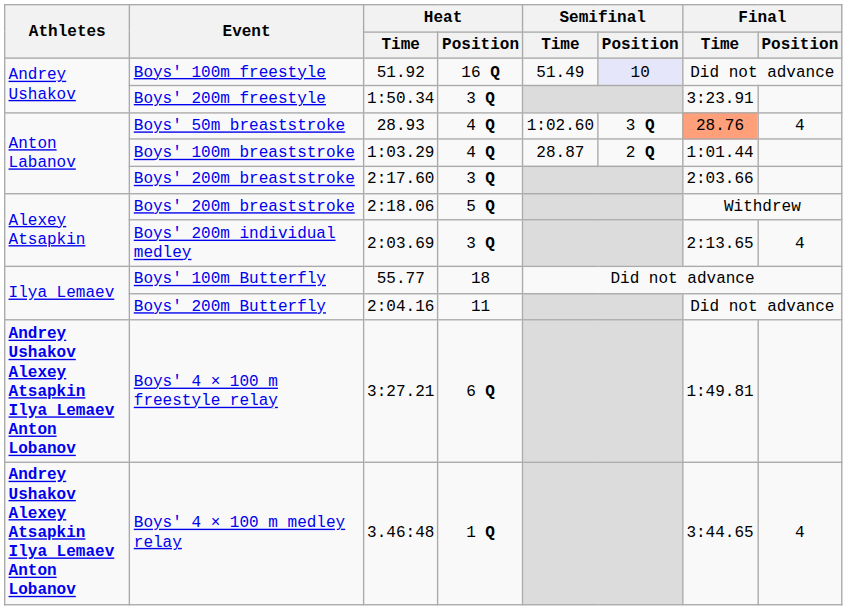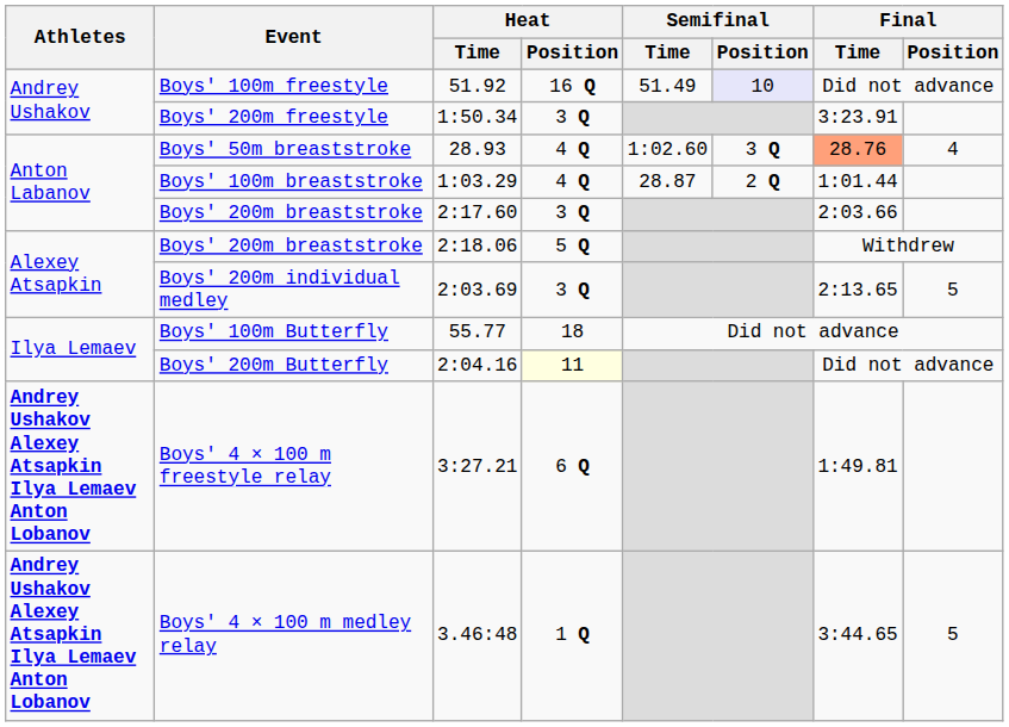 <table class="wikitable" border="1" style="font-size:90%">
 <tr>
 <th rowspan=2>Athletes</th>
 <th rowspan=2>Event</th>
 <th colspan=2>Heat</th>
 <th colspan=2>Semifinal</th>
 <th colspan=2>Final</th>
 </tr>
 <tr>
 <th>Time</th>
 <th>Position</th>
 <th>Time</th>
 <th>Position</th>
 <th>Time</th>
 <th>Position</th>
 </tr>
 <tr>
 <td rowspan=2><a href='#'>Andrey Ushakov</a></td>
 <td><a href='#'>Boys' 100m freestyle</a></td>
 <td align=center>51.92</td>
 <td align=center>16 <strong>Q</strong></td>
 <td align=center>51.49</td>
 <td align=center style="background: lavender;">10</td>
 <td colspan="2" align=center>Did not advance</td>
 </tr>
 <tr>
 <td><a href='#'>Boys' 200m freestyle</a></td>
 <td align=center>1:50.34</td>
 <td align=center>3 <strong>Q</strong></td>
 <td colspan=2 bgcolor=#DCDCDC></td>
 <td align=center>3:23.91</td>
 <td align=center></td>
 </tr>
 <tr>
 <td rowspan=3><a href='#'>Anton Labanov</a></td>
 <td><a href='#'>Boys' 50m breaststroke</a></td>
 <td align=center>28.93</td>
 <td align=center>4 <strong>Q</strong></td>
 <td align=center>1:02.60</td>
 <td align=center>3 <strong>Q</strong></td>
 <td align=center style="background: lightsalmon;">28.76</td>
 <td align=center>4</td>
 </tr>
 <tr>
 <td><a href='#'>Boys' 100m breaststroke</a></td>
 <td align=center>1:03.29</td>
 <td align=center>4 <strong>Q</strong></td>
 <td align=center>28.87</td>
 <td align=center>2 <strong>Q</strong></td>
 <td align=center>1:01.44</td>
 <td align=center></td>
 </tr>
 <tr>
 <td><a href='#'>Boys' 200m breaststroke</a></td>
 <td align=center>2:17.60</td>
 <td align=center>3 <strong>Q</strong></td>
 <td colspan=2 bgcolor=#DCDCDC></td>
 <td align=center>2:03.66</td>
 <td align=center></td>
 </tr>
 <tr>
 <td rowspan=2><a href='#'>Alexey Atsapkin</a></td>
 <td><a href='#'>Boys' 200m breaststroke</a></td>
 <td align=center>2:18.06</td>
 <td align=center>5 <strong>Q</strong></td>
 <td colspan=2 bgcolor=#DCDCDC></td>
 <td colspan="2" align=center>Withdrew</td>
 </tr>
 <tr>
 <td><a href='#'>Boys' 200m individual medley</a></td>
 <td align=center>2:03.69</td>
 <td align=center>3 <strong>Q</strong></td>
 <td colspan=2 bgcolor=#DCDCDC></td>
 <td align=center>2:13.65</td>
-<td align=center>4</td>
+<td align=center>5</td>
 </tr>
 <tr>
 <td rowspan=2><a href='#'>Ilya Lemaev</a></td>
 <td><a href='#'>Boys' 100m Butterfly</a></td>
 <td align=center>55.77</td>
 <td align=center>18</td>
 <td colspan="4" align=center>Did not advance</td>
 </tr>
 <tr>
 <td><a href='#'>Boys' 200m Butterfly</a></td>
 <td align=center>2:04.16</td>
-<td align=center>11</td>
+<td align=center style="background: lightyellow;">11</td>
 <td colspan=2 bgcolor=#DCDCDC></td>
 <td colspan="2" align=center>Did not advance</td>
 </tr>
 <tr>
 <td><strong><a href='#'>Andrey Ushakov</a><br><a href='#'>Alexey Atsapkin</a><br><a href='#'>Ilya Lemaev</a><br><a href='#'>Anton Lobanov</a></strong></td>
 <td><a href='#'>Boys' 4 × 100 m freestyle relay</a></td>
 <td align=center>3:27.21</td>
 <td align=center>6 <strong>Q</strong></td>
 <td colspan=2 bgcolor=#DCDCDC></td>
 <td align=center>1:49.81</td>
 <td align=center></td>
 </tr>
 <tr>
 <td><strong><a href='#'>Andrey Ushakov</a><br><a href='#'>Alexey Atsapkin</a><br><a href='#'>Ilya Lemaev</a><br><a href='#'>Anton Lobanov</a></strong></td>
 <td><a href='#'>Boys' 4 × 100 m medley relay</a></td>
 <td align=center>3.46:48</td>
 <td align=center>1 <strong>Q</strong></td>
 <td colspan=2 bgcolor=#DCDCDC></td>
 <td align=center>3:44.65</td>
-<td align=center>4</td>
+<td align=center>5</td>
 </tr>
 </table>
